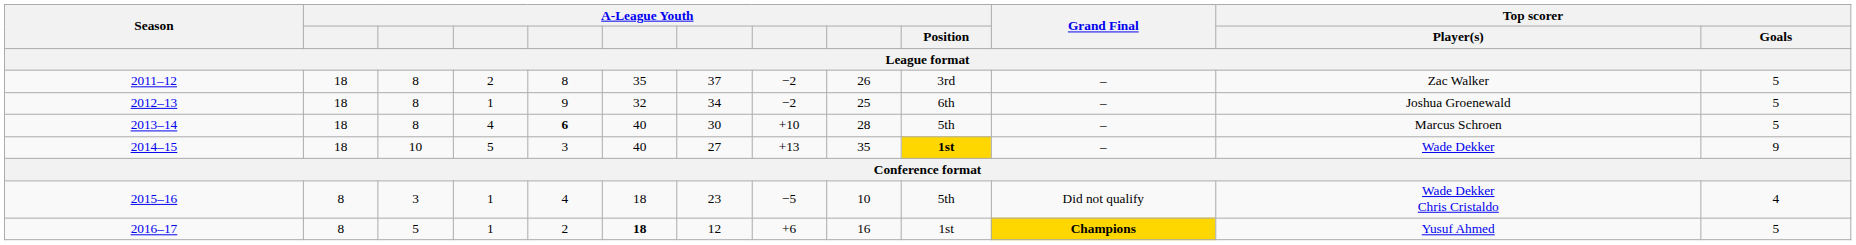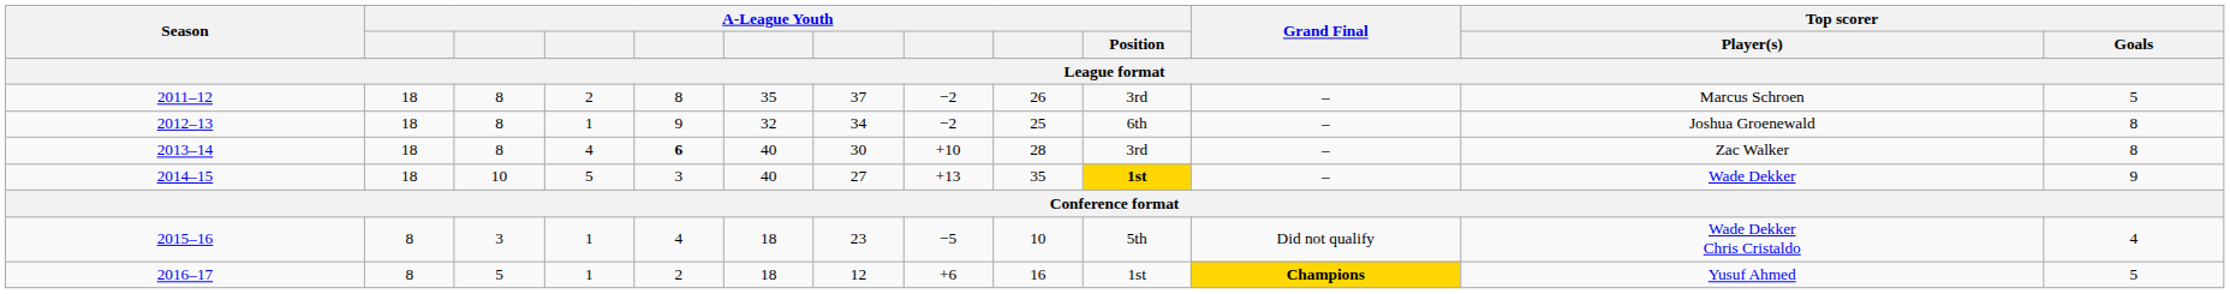 <table class="wikitable" style="text-align:center; font-size:85%;width:95%; text-align:center">
 <tr>
 <th rowspan=2 width=8%>Season</th>
 <th colspan=9><a href='#'>A-League Youth</a></th>
 <th rowspan=2 width=6%><a href='#'>Grand Final</a></th>
 <th colspan=2>Top scorer</th>
 </tr>
 <tr>
 <th width=2%></th>
 <th width=2%></th>
 <th width=2%></th>
 <th width=2%></th>
 <th width=2%></th>
 <th width=2%></th>
 <th width=2%></th>
 <th width=2%></th>
 <th width=2%>Position</th>
 <th width=13%>Player(s)</th>
 <th width=4%>Goals</th>
 </tr>
 <tr>
 <th colspan=13>League format</th>
 </tr>
 <tr>
 <td><a href='#'>2011–12</a></td>
 <td>18</td>
 <td>8</td>
 <td>2</td>
 <td>8</td>
 <td>35</td>
 <td>37</td>
 <td>−2</td>
 <td>26</td>
 <td>3rd</td>
 <td>–</td>
-<td>Zac Walker</td>
+<td>Marcus Schroen</td>
 <td>5</td>
 </tr>
 <tr>
 <td><a href='#'>2012–13</a></td>
 <td>18</td>
 <td>8</td>
 <td>1</td>
 <td>9</td>
 <td>32</td>
 <td>34</td>
 <td>−2</td>
 <td>25</td>
 <td>6th</td>
 <td>–</td>
 <td>Joshua Groenewald</td>
-<td>5</td>
+<td>8</td>
 </tr>
 <tr>
 <td><a href='#'>2013–14</a></td>
 <td>18</td>
 <td>8</td>
 <td>4</td>
 <td><strong>6</strong></td>
 <td>40</td>
 <td>30</td>
 <td>+10</td>
 <td>28</td>
-<td>5th</td>
+<td>3rd</td>
 <td>–</td>
-<td>Marcus Schroen</td>
-<td>5</td>
+<td>Zac Walker</td>
+<td>8</td>
 </tr>
 <tr>
 <td><a href='#'>2014–15</a></td>
 <td>18</td>
 <td>10</td>
 <td>5</td>
 <td>3</td>
 <td>40</td>
 <td>27</td>
 <td>+13</td>
 <td>35</td>
 <td style="background:gold;"><strong>1st</strong></td>
 <td>–</td>
 <td><a href='#'>Wade Dekker</a></td>
 <td>9</td>
 </tr>
 <tr>
 <th colspan=13>Conference format</th>
 </tr>
 <tr>
 <td><a href='#'>2015–16</a></td>
 <td>8</td>
 <td>3</td>
 <td>1</td>
 <td>4</td>
 <td>18</td>
 <td>23</td>
 <td>−5</td>
 <td>10</td>
 <td>5th</td>
 <td>Did not qualify</td>
 <td><a href='#'>Wade Dekker</a> <br> <a href='#'>Chris Cristaldo</a></td>
 <td>4</td>
 </tr>
 <tr>
 <td><a href='#'>2016–17</a></td>
 <td>8</td>
 <td>5</td>
 <td>1</td>
 <td>2</td>
-<td><strong>18</strong></td>
+<td>18</td>
 <td>12</td>
 <td>+6</td>
 <td>16</td>
 <td>1st</td>
 <td style="background:gold;"><strong>Champions </strong></td>
 <td><a href='#'>Yusuf Ahmed</a></td>
 <td>5</td>
 </tr>
 </table>
